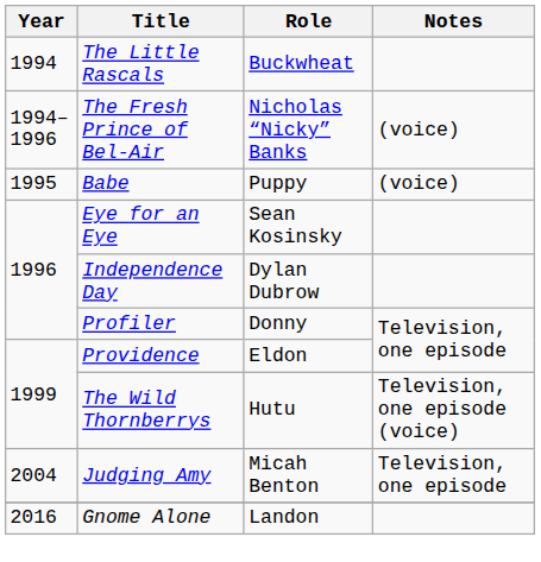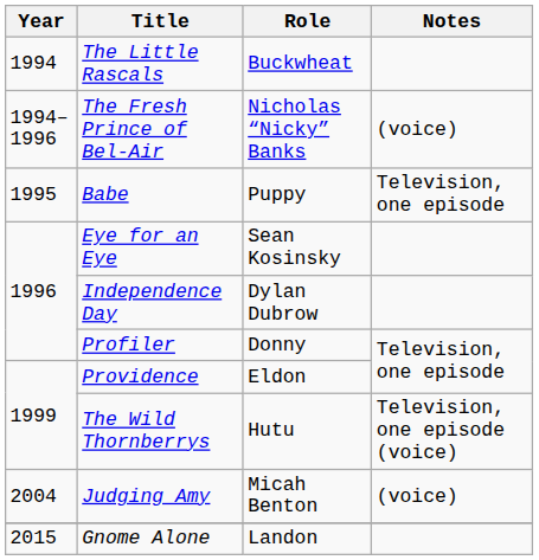 <table class="wikitable" width=40%>
 <tr>
 <th>Year</th>
 <th>Title</th>
 <th>Role</th>
 <th>Notes</th>
 </tr>
 <tr>
 <td>1994</td>
 <td><em><a href='#'>The Little Rascals</a></em></td>
 <td><a href='#'>Buckwheat</a></td>
 <td></td>
 </tr>
 <tr>
 <td>1994–1996</td>
 <td><em><a href='#'>The Fresh Prince of Bel-Air</a></em></td>
 <td><a href='#'>Nicholas “Nicky” Banks</a></td>
 <td>(voice)</td>
 </tr>
 <tr>
 <td>1995</td>
 <td><em><a href='#'>Babe</a></em></td>
 <td>Puppy</td>
-<td>(voice)</td>
+<td>Television, one episode</td>
 </tr>
 <tr>
 <td rowspan="3">1996</td>
 <td><em><a href='#'>Eye for an Eye</a></em></td>
 <td>Sean Kosinsky</td>
 <td></td>
 </tr>
 <tr>
 <td><em><a href='#'>Independence Day</a></em></td>
 <td>Dylan Dubrow</td>
 <td></td>
 </tr>
 <tr>
 <td><em><a href='#'>Profiler</a></em></td>
 <td>Donny</td>
 <td rowspan="2">Television, one episode</td>
 </tr>
 <tr>
 <td rowspan="2">1999</td>
 <td><em><a href='#'>Providence</a></em></td>
 <td>Eldon</td>
 </tr>
 <tr>
 <td><em><a href='#'>The Wild Thornberrys</a></em></td>
 <td>Hutu</td>
 <td>Television, one episode (voice)</td>
 </tr>
 <tr>
 <td>2004</td>
 <td><em><a href='#'>Judging Amy</a></em></td>
 <td>Micah Benton</td>
-<td>Television, one episode</td>
+<td>(voice)</td>
 </tr>
 <tr>
 </tr>
 <tr>
-<td>2016</td>
+<td>2015</td>
 <td><em>Gnome Alone</em></td>
 <td>Landon</td>
 <td></td>
 </tr>
 </table>
